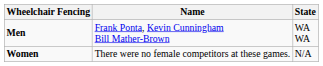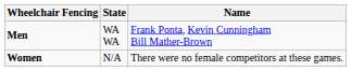 <table class="wikitable">
 <tr>
 <th>Wheelchair Fencing</th>
+<th>State</th>
 <th>Name</th>
-<th>State</th>
 </tr>
 <tr>
 <td><strong>Men</strong></td>
+<td>WA<br>WA</td>
 <td><a href='#'>Frank Ponta</a>, <a href='#'>Kevin Cunningham</a><br><a href='#'>Bill Mather-Brown</a></td>
-<td>WA<br>WA</td>
 </tr>
 <tr>
 <td><strong>Women</strong></td>
+<td>N/A</td>
 <td>There were no female competitors at these games.</td>
-<td>N/A</td>
 </tr>
 </table>
